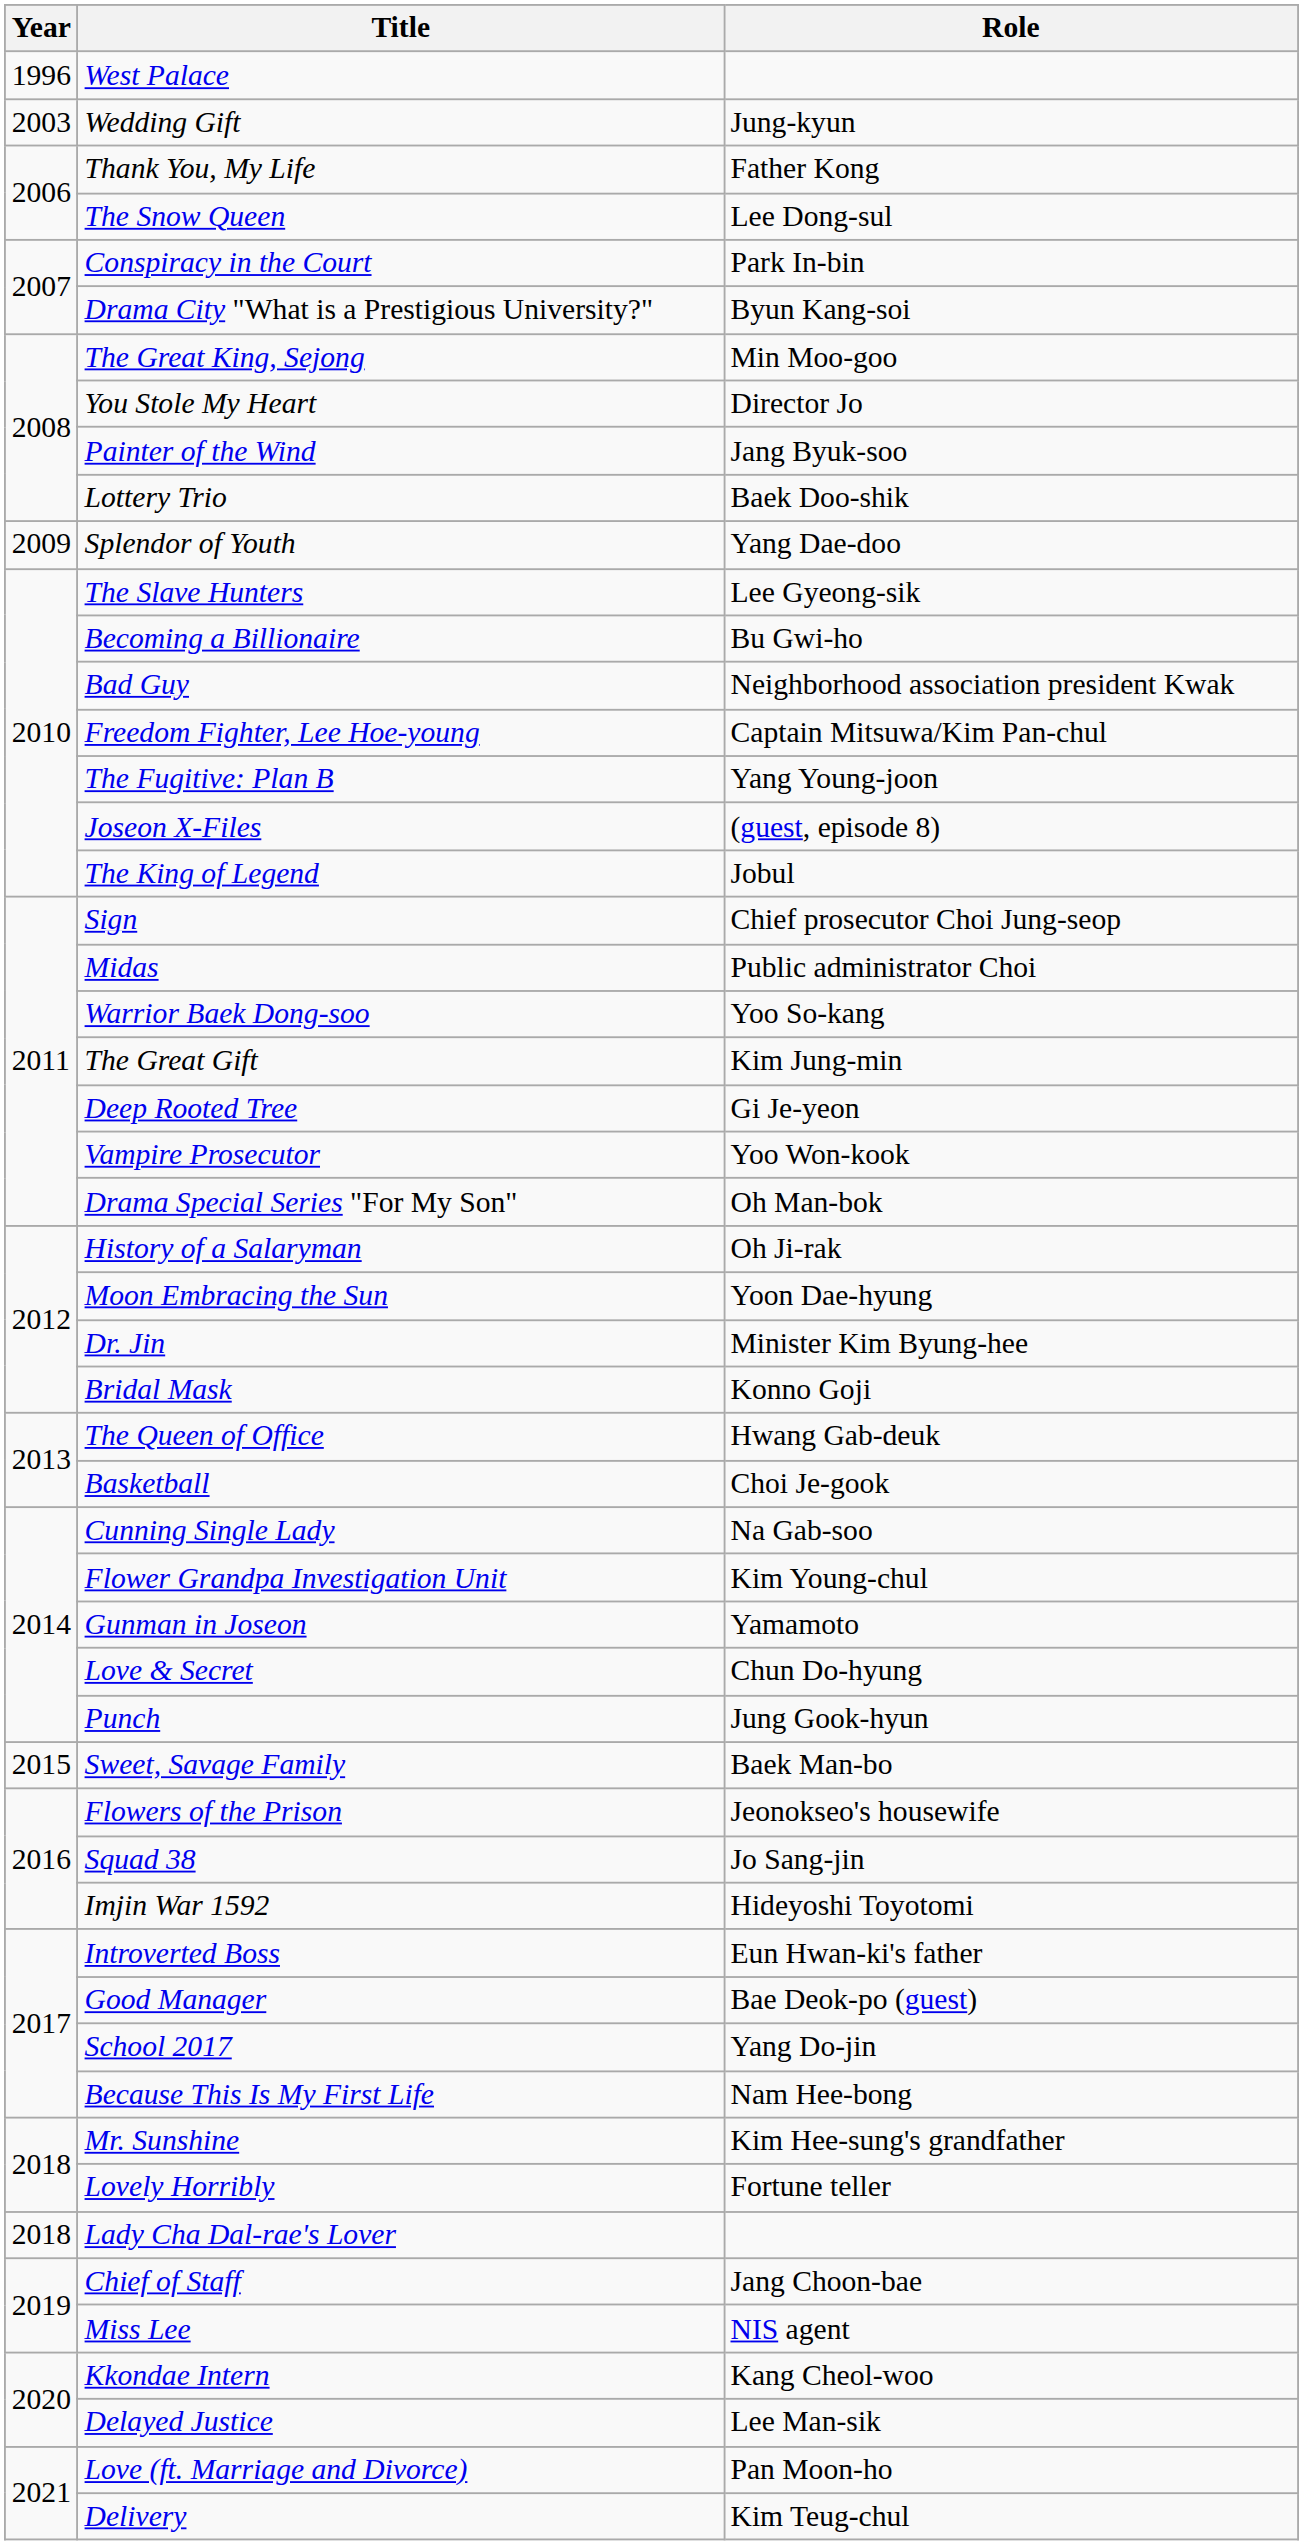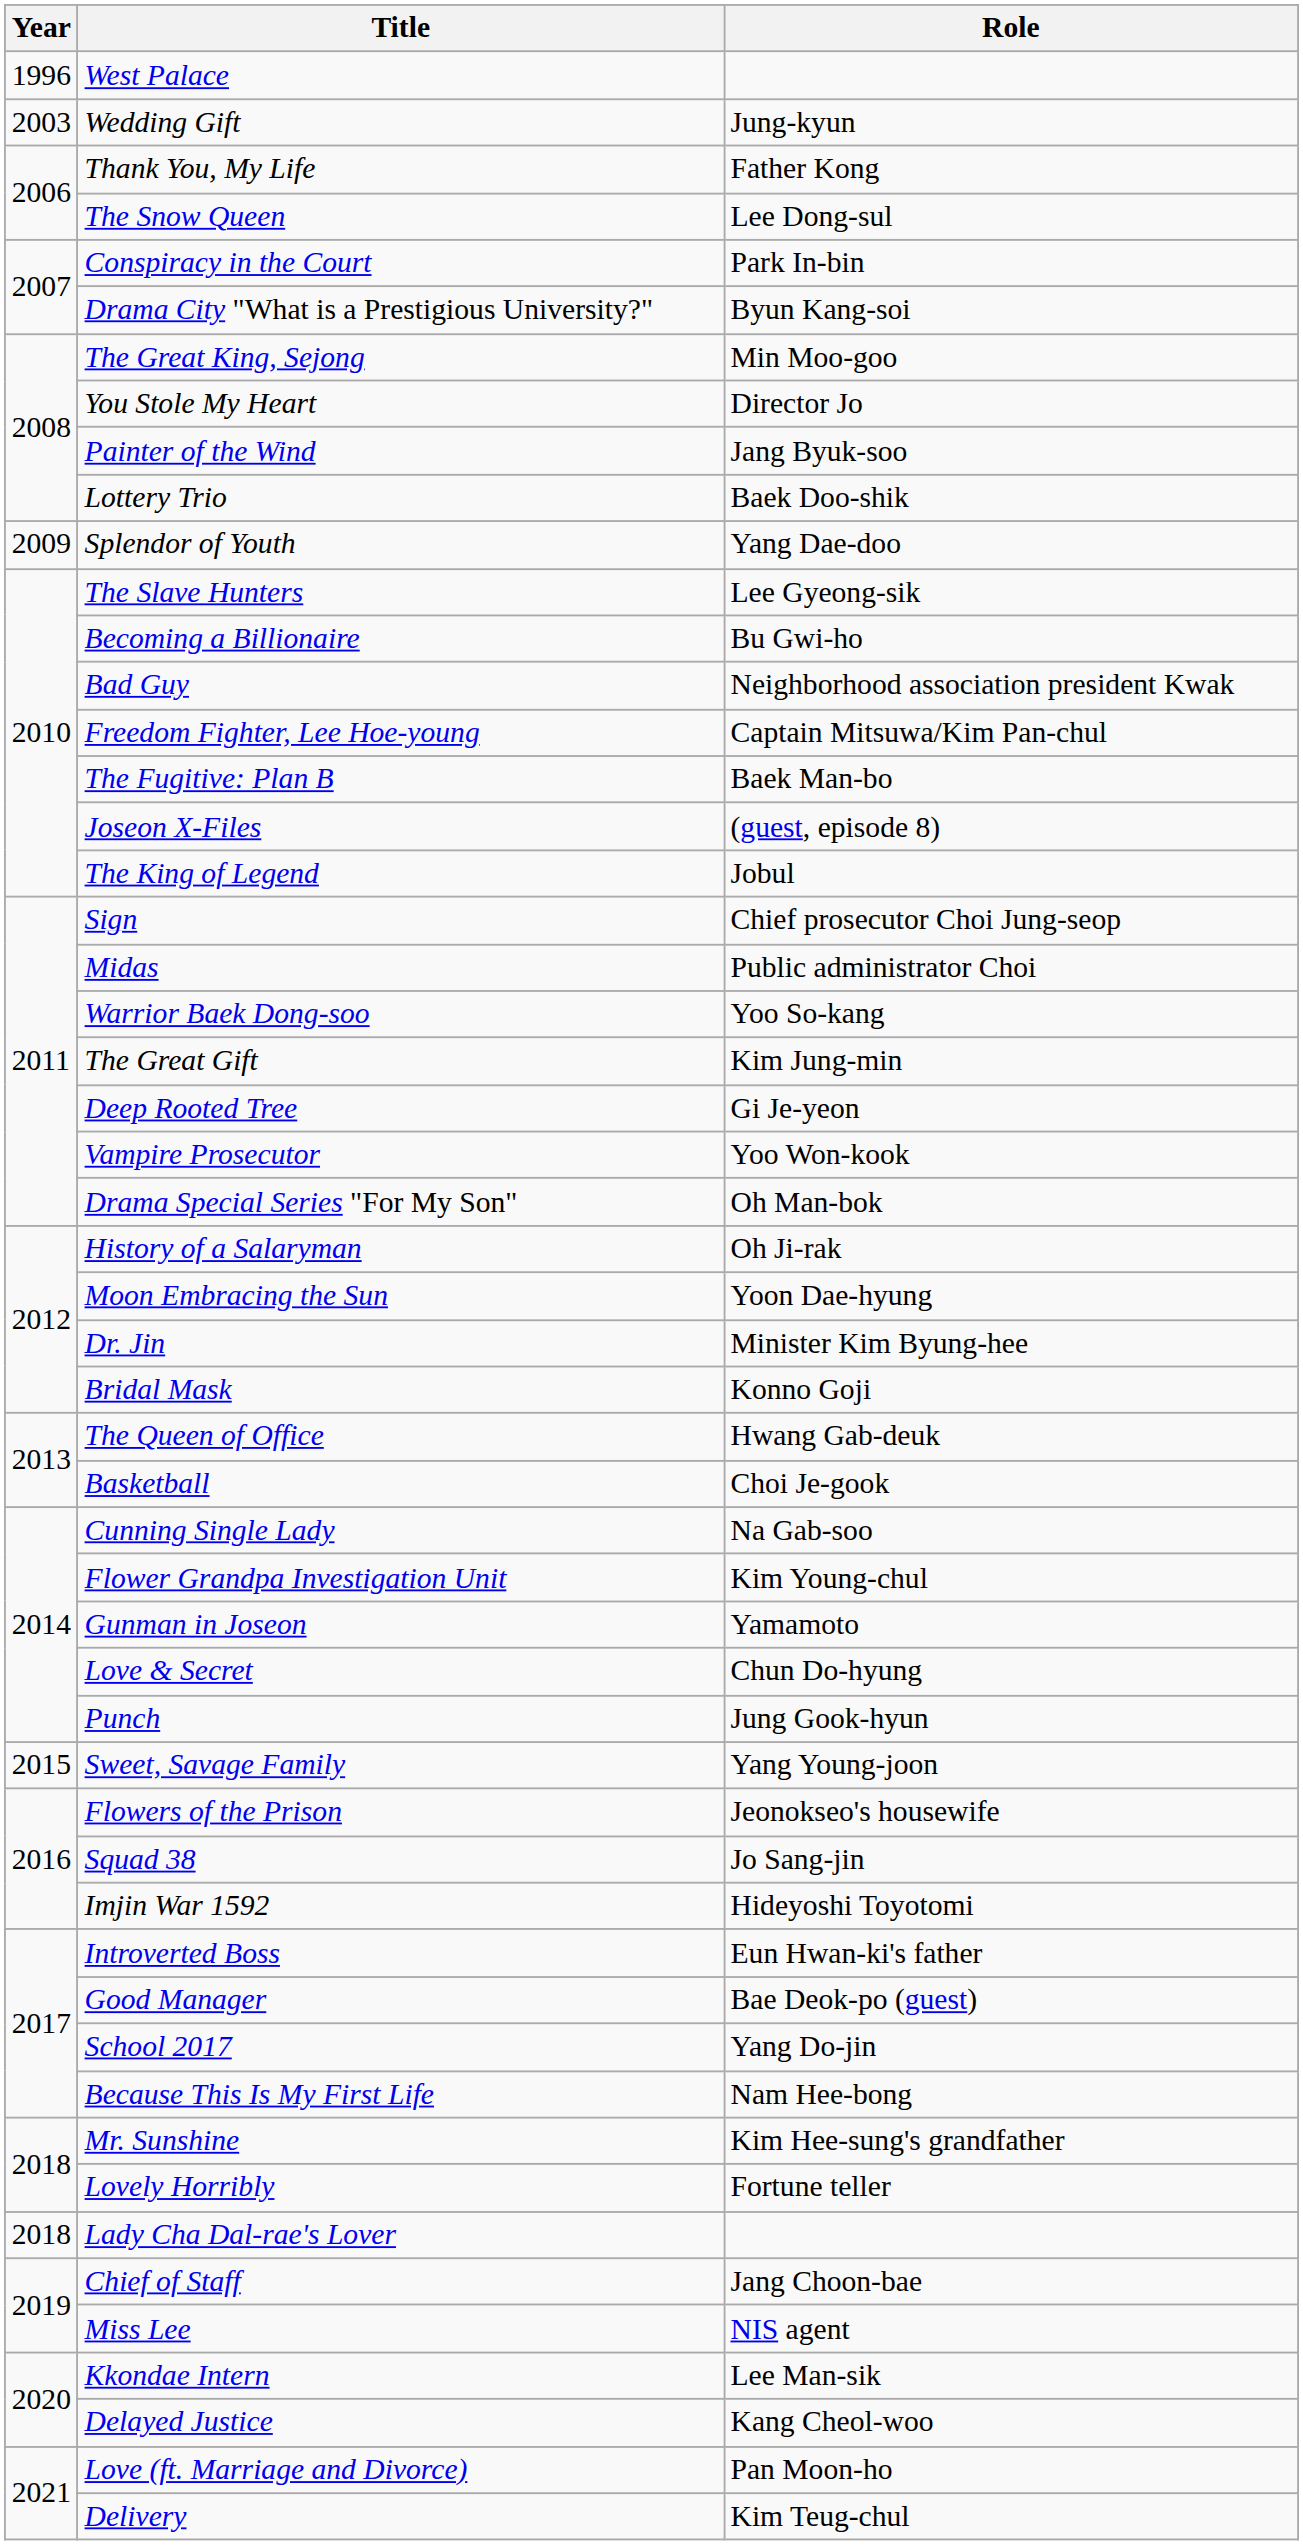 <table class="wikitable" style="width:700px">
 <tr>
 <th width=10>Year</th>
 <th>Title</th>
 <th>Role</th>
 </tr>
 <tr>
 <td>1996</td>
 <td><em><a href='#'>West Palace</a></em></td>
 <td></td>
 </tr>
 <tr>
 <td>2003</td>
 <td><em>Wedding Gift</em></td>
 <td>Jung-kyun</td>
 </tr>
 <tr>
 <td rowspan=2>2006</td>
 <td><em>Thank You, My Life</em></td>
 <td>Father Kong</td>
 </tr>
 <tr>
 <td><em><a href='#'>The Snow Queen</a></em></td>
 <td>Lee Dong-sul</td>
 </tr>
 <tr>
 <td rowspan=2>2007</td>
 <td><em><a href='#'>Conspiracy in the Court</a></em></td>
 <td>Park In-bin</td>
 </tr>
 <tr>
 <td><em><a href='#'>Drama City</a></em> "What is a Prestigious University?"</td>
 <td>Byun Kang-soi</td>
 </tr>
 <tr>
 <td rowspan=4>2008</td>
 <td><em><a href='#'>The Great King, Sejong</a></em></td>
 <td>Min Moo-goo</td>
 </tr>
 <tr>
 <td><em>You Stole My Heart</em></td>
 <td>Director Jo</td>
 </tr>
 <tr>
 <td><em><a href='#'>Painter of the Wind</a></em></td>
 <td>Jang Byuk-soo</td>
 </tr>
 <tr>
 <td><em>Lottery Trio</em></td>
 <td>Baek Doo-shik</td>
 </tr>
 <tr>
 <td>2009</td>
 <td><em>Splendor of Youth</em></td>
 <td>Yang Dae-doo</td>
 </tr>
 <tr>
 <td rowspan=7>2010</td>
 <td><em><a href='#'>The Slave Hunters</a></em></td>
 <td>Lee Gyeong-sik</td>
 </tr>
 <tr>
 <td><em><a href='#'>Becoming a Billionaire</a></em></td>
 <td>Bu Gwi-ho</td>
 </tr>
 <tr>
 <td><em><a href='#'>Bad Guy</a></em></td>
 <td>Neighborhood association president Kwak</td>
 </tr>
 <tr>
 <td><em><a href='#'>Freedom Fighter, Lee Hoe-young</a></em></td>
 <td>Captain Mitsuwa/Kim Pan-chul</td>
 </tr>
 <tr>
 <td><em><a href='#'>The Fugitive: Plan B</a></em></td>
-<td>Yang Young-joon</td>
+<td>Baek Man-bo</td>
 </tr>
 <tr>
 <td><em><a href='#'>Joseon X-Files</a></em></td>
 <td>(<a href='#'>guest</a>, episode 8)</td>
 </tr>
 <tr>
 <td><em><a href='#'>The King of Legend</a></em></td>
 <td>Jobul</td>
 </tr>
 <tr>
 <td rowspan=7>2011</td>
 <td><em><a href='#'>Sign</a></em></td>
 <td>Chief prosecutor Choi Jung-seop</td>
 </tr>
 <tr>
 <td><em><a href='#'>Midas</a></em></td>
 <td>Public administrator Choi</td>
 </tr>
 <tr>
 <td><em><a href='#'>Warrior Baek Dong-soo</a></em></td>
 <td>Yoo So-kang</td>
 </tr>
 <tr>
 <td><em>The Great Gift</em></td>
 <td>Kim Jung-min</td>
 </tr>
 <tr>
 <td><em><a href='#'>Deep Rooted Tree</a></em></td>
 <td>Gi Je-yeon</td>
 </tr>
 <tr>
 <td><em><a href='#'>Vampire Prosecutor</a></em></td>
 <td>Yoo Won-kook</td>
 </tr>
 <tr>
 <td><em><a href='#'>Drama Special Series</a></em> "For My Son" </td>
 <td>Oh Man-bok</td>
 </tr>
 <tr>
 <td rowspan=4>2012</td>
 <td><em><a href='#'>History of a Salaryman</a></em></td>
 <td>Oh Ji-rak</td>
 </tr>
 <tr>
 <td><em><a href='#'>Moon Embracing the Sun</a></em></td>
 <td>Yoon Dae-hyung</td>
 </tr>
 <tr>
 <td><em><a href='#'>Dr. Jin</a></em></td>
 <td>Minister Kim Byung-hee</td>
 </tr>
 <tr>
 <td><em><a href='#'>Bridal Mask</a></em></td>
 <td>Konno Goji</td>
 </tr>
 <tr>
 <td rowspan=2>2013</td>
 <td><em><a href='#'>The Queen of Office</a></em></td>
 <td>Hwang Gab-deuk</td>
 </tr>
 <tr>
 <td><em><a href='#'>Basketball</a></em></td>
 <td>Choi Je-gook</td>
 </tr>
 <tr>
 <td rowspan=5>2014</td>
 <td><em><a href='#'>Cunning Single Lady</a></em></td>
 <td>Na Gab-soo</td>
 </tr>
 <tr>
 <td><em><a href='#'>Flower Grandpa Investigation Unit</a></em></td>
 <td>Kim Young-chul</td>
 </tr>
 <tr>
 <td><em><a href='#'>Gunman in Joseon</a></em></td>
 <td>Yamamoto</td>
 </tr>
 <tr>
 <td><em><a href='#'>Love & Secret</a></em></td>
 <td>Chun Do-hyung</td>
 </tr>
 <tr>
 <td><em><a href='#'>Punch</a></em></td>
 <td>Jung Gook-hyun</td>
 </tr>
 <tr>
 <td>2015</td>
 <td><em><a href='#'>Sweet, Savage Family</a></em></td>
-<td>Baek Man-bo</td>
+<td>Yang Young-joon</td>
 </tr>
 <tr>
 <td rowspan=3>2016</td>
 <td><em><a href='#'>Flowers of the Prison</a></em></td>
 <td>Jeonokseo's housewife</td>
 </tr>
 <tr>
 <td><em><a href='#'>Squad 38</a></em></td>
 <td>Jo Sang-jin</td>
 </tr>
 <tr>
 <td><em>Imjin War 1592</em></td>
 <td>Hideyoshi Toyotomi</td>
 </tr>
 <tr>
 <td rowspan=4>2017</td>
 <td><em><a href='#'>Introverted Boss</a></em></td>
 <td>Eun Hwan-ki's father</td>
 </tr>
 <tr>
 <td><em><a href='#'>Good Manager</a></em></td>
 <td>Bae Deok-po (<a href='#'>guest</a>)</td>
 </tr>
 <tr>
 <td><em><a href='#'>School 2017</a></em></td>
 <td>Yang Do-jin</td>
 </tr>
 <tr>
 <td><em><a href='#'>Because This Is My First Life</a></em></td>
 <td>Nam Hee-bong</td>
 </tr>
 <tr>
 <td rowspan=2>2018</td>
 <td><em><a href='#'>Mr. Sunshine</a></em></td>
 <td>Kim Hee-sung's grandfather</td>
 </tr>
 <tr>
 <td><em><a href='#'>Lovely Horribly</a></em></td>
 <td>Fortune teller</td>
 </tr>
 <tr>
 <td>2018</td>
 <td><em><a href='#'>Lady Cha Dal-rae's Lover</a></em></td>
 <td></td>
 </tr>
 <tr>
 <td rowspan=2>2019</td>
 <td><em><a href='#'>Chief of Staff</a></em></td>
 <td>Jang Choon-bae</td>
 </tr>
 <tr>
 <td><em><a href='#'>Miss Lee</a></em></td>
 <td><a href='#'>NIS</a> agent</td>
 </tr>
 <tr>
 <td rowspan=2>2020</td>
 <td><em><a href='#'>Kkondae Intern</a></em></td>
-<td>Kang Cheol-woo</td>
+<td>Lee Man-sik</td>
 </tr>
 <tr>
 <td><em><a href='#'>Delayed Justice</a></em></td>
-<td>Lee Man-sik</td>
+<td>Kang Cheol-woo</td>
 </tr>
 <tr>
 <td rowspan=2>2021</td>
 <td><em><a href='#'>Love (ft. Marriage and Divorce)</a></em></td>
 <td>Pan Moon-ho</td>
 </tr>
 <tr>
 <td><em><a href='#'>Delivery</a></em></td>
 <td>Kim Teug-chul </td>
 </tr>
 </table>
